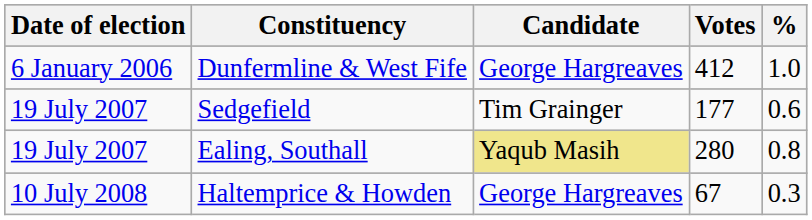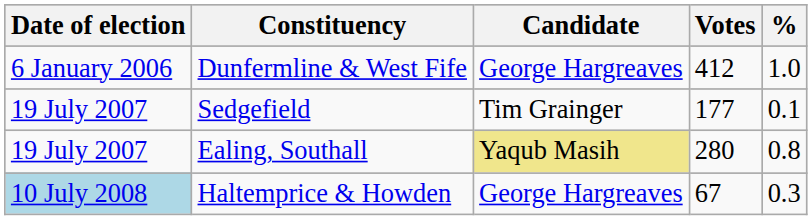 <table class="wikitable">
 <tr>
 <th>Date of election</th>
 <th>Constituency</th>
 <th>Candidate</th>
 <th>Votes</th>
 <th>%</th>
 </tr>
 <tr>
 <td><a href='#'>6 January 2006</a></td>
 <td><a href='#'>Dunfermline & West Fife</a></td>
 <td><a href='#'>George Hargreaves</a></td>
 <td>412</td>
 <td>1.0</td>
 </tr>
 <tr>
 <td><a href='#'>19 July 2007</a></td>
 <td><a href='#'>Sedgefield</a></td>
 <td>Tim Grainger</td>
 <td>177</td>
-<td>0.6</td>
+<td>0.1</td>
 </tr>
 <tr>
 <td><a href='#'>19 July 2007</a></td>
 <td><a href='#'>Ealing, Southall</a></td>
 <td style="background: khaki;">Yaqub Masih</td>
 <td>280</td>
 <td>0.8</td>
 </tr>
 <tr>
-<td><a href='#'>10 July 2008</a></td>
+<td style="background: lightblue;"><a href='#'>10 July 2008</a></td>
 <td><a href='#'>Haltemprice & Howden</a></td>
 <td><a href='#'>George Hargreaves</a></td>
 <td>67</td>
 <td>0.3</td>
 </tr>
 </table>
